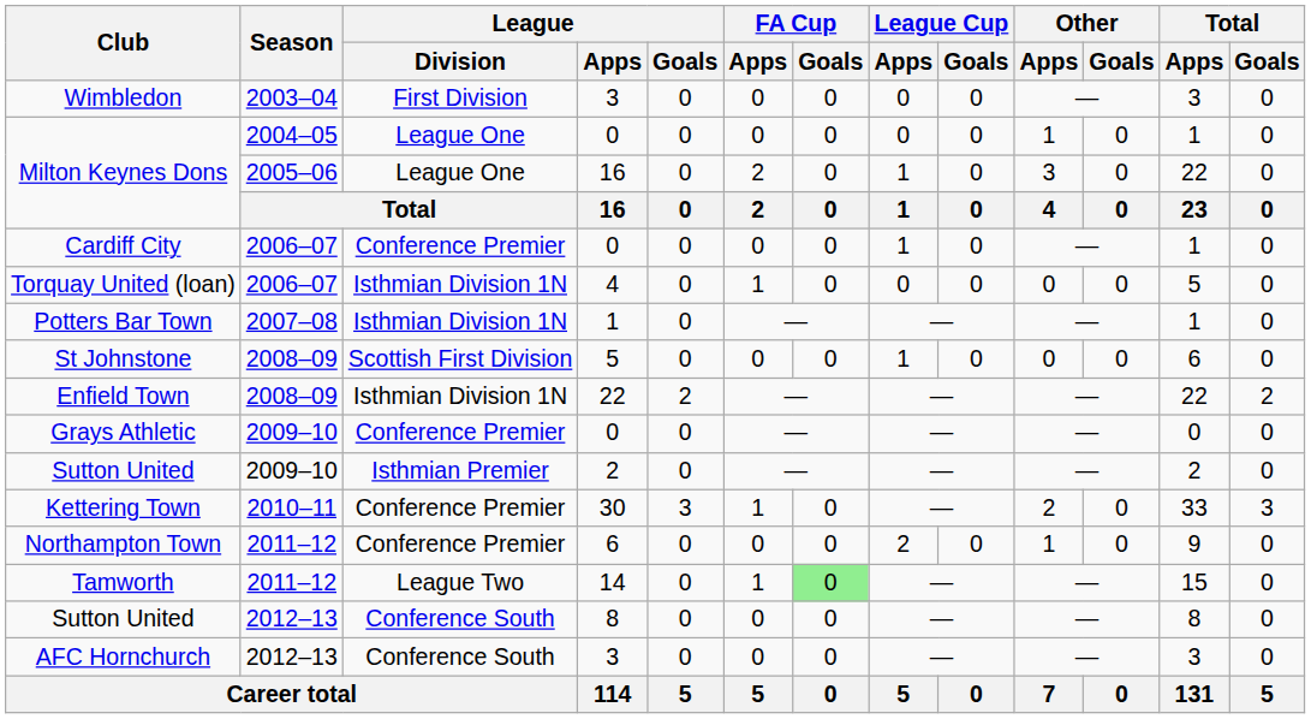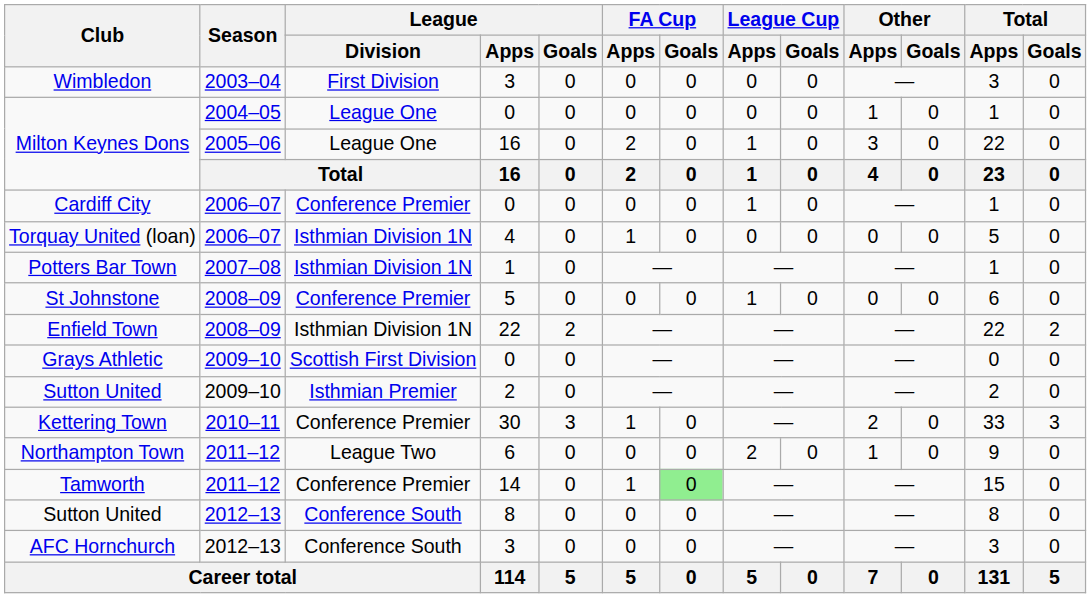 <table class="wikitable" style="text-align:center">
 <tr>
 <th rowspan="2">Club</th>
 <th rowspan="2">Season</th>
 <th colspan="3">League</th>
 <th colspan="2"><a href='#'>FA Cup</a></th>
 <th colspan="2"><a href='#'>League Cup</a></th>
 <th colspan="2">Other</th>
 <th colspan="2">Total</th>
 </tr>
 <tr>
 <th>Division</th>
 <th>Apps</th>
 <th>Goals</th>
 <th>Apps</th>
 <th>Goals</th>
 <th>Apps</th>
 <th>Goals</th>
 <th>Apps</th>
 <th>Goals</th>
 <th>Apps</th>
 <th>Goals</th>
 </tr>
 <tr>
 <td><a href='#'>Wimbledon</a></td>
 <td><a href='#'>2003–04</a></td>
 <td><a href='#'>First Division</a></td>
 <td>3</td>
 <td>0</td>
 <td>0</td>
 <td>0</td>
 <td>0</td>
 <td>0</td>
 <td colspan="2">—</td>
 <td>3</td>
 <td>0</td>
 </tr>
 <tr>
 <td rowspan="3"><a href='#'>Milton Keynes Dons</a></td>
 <td><a href='#'>2004–05</a></td>
 <td><a href='#'>League One</a></td>
 <td>0</td>
 <td>0</td>
 <td>0</td>
 <td>0</td>
 <td>0</td>
 <td>0</td>
 <td>1</td>
 <td>0</td>
 <td>1</td>
 <td>0</td>
 </tr>
 <tr>
 <td><a href='#'>2005–06</a></td>
 <td>League One</td>
 <td>16</td>
 <td>0</td>
 <td>2</td>
 <td>0</td>
 <td>1</td>
 <td>0</td>
 <td>3</td>
 <td>0</td>
 <td>22</td>
 <td>0</td>
 </tr>
 <tr>
 <th colspan="2">Total</th>
 <th>16</th>
 <th>0</th>
 <th>2</th>
 <th>0</th>
 <th>1</th>
 <th>0</th>
 <th>4</th>
 <th>0</th>
 <th>23</th>
 <th>0</th>
 </tr>
 <tr>
 <td><a href='#'>Cardiff City</a></td>
 <td><a href='#'>2006–07</a></td>
 <td><a href='#'>Conference Premier</a></td>
 <td>0</td>
 <td>0</td>
 <td>0</td>
 <td>0</td>
 <td>1</td>
 <td>0</td>
 <td colspan="2">—</td>
 <td>1</td>
 <td>0</td>
 </tr>
 <tr>
 <td><a href='#'>Torquay United</a> (loan)</td>
 <td><a href='#'>2006–07</a></td>
 <td><a href='#'>Isthmian Division 1N</a></td>
 <td>4</td>
 <td>0</td>
 <td>1</td>
 <td>0</td>
 <td>0</td>
 <td>0</td>
 <td>0</td>
 <td>0</td>
 <td>5</td>
 <td>0</td>
 </tr>
 <tr>
 <td><a href='#'>Potters Bar Town</a></td>
 <td><a href='#'>2007–08</a></td>
 <td><a href='#'>Isthmian Division 1N</a></td>
 <td>1</td>
 <td>0</td>
 <td colspan="2">—</td>
 <td colspan="2">—</td>
 <td colspan="2">—</td>
 <td>1</td>
 <td>0</td>
 </tr>
 <tr>
 <td><a href='#'>St Johnstone</a></td>
 <td><a href='#'>2008–09</a></td>
-<td><a href='#'>Scottish First Division</a></td>
+<td><a href='#'>Conference Premier</a></td>
 <td>5</td>
 <td>0</td>
 <td>0</td>
 <td>0</td>
 <td>1</td>
 <td>0</td>
 <td>0</td>
 <td>0</td>
 <td>6</td>
 <td>0</td>
 </tr>
 <tr>
 <td><a href='#'>Enfield Town</a></td>
 <td><a href='#'>2008–09</a></td>
 <td>Isthmian Division 1N</td>
 <td>22</td>
 <td>2</td>
 <td colspan="2">—</td>
 <td colspan="2">—</td>
 <td colspan="2">—</td>
 <td>22</td>
 <td>2</td>
 </tr>
 <tr>
 <td><a href='#'>Grays Athletic</a></td>
 <td><a href='#'>2009–10</a></td>
-<td><a href='#'>Conference Premier</a></td>
+<td><a href='#'>Scottish First Division</a></td>
 <td>0</td>
 <td>0</td>
 <td colspan="2">—</td>
 <td colspan="2">—</td>
 <td colspan="2">—</td>
 <td>0</td>
 <td>0</td>
 </tr>
 <tr>
 <td><a href='#'>Sutton United</a></td>
 <td>2009–10</td>
 <td><a href='#'>Isthmian Premier</a></td>
 <td>2</td>
 <td>0</td>
 <td colspan="2">—</td>
 <td colspan="2">—</td>
 <td colspan="2">—</td>
 <td>2</td>
 <td>0</td>
 </tr>
 <tr>
 <td><a href='#'>Kettering Town</a></td>
 <td><a href='#'>2010–11</a></td>
 <td>Conference Premier</td>
 <td>30</td>
 <td>3</td>
 <td>1</td>
 <td>0</td>
 <td colspan="2">—</td>
 <td>2</td>
 <td>0</td>
 <td>33</td>
 <td>3</td>
 </tr>
 <tr>
 <td><a href='#'>Northampton Town</a></td>
 <td><a href='#'>2011–12</a></td>
-<td>Conference Premier</td>
+<td>League Two</td>
 <td>6</td>
 <td>0</td>
 <td>0</td>
 <td>0</td>
 <td>2</td>
 <td>0</td>
 <td>1</td>
 <td>0</td>
 <td>9</td>
 <td>0</td>
 </tr>
 <tr>
 <td><a href='#'>Tamworth</a></td>
 <td><a href='#'>2011–12</a></td>
-<td>League Two</td>
+<td>Conference Premier</td>
 <td>14</td>
 <td>0</td>
 <td>1</td>
 <td style="background: lightgreen;">0</td>
 <td colspan="2">—</td>
 <td colspan="2">—</td>
 <td>15</td>
 <td>0</td>
 </tr>
 <tr>
 <td>Sutton United</td>
 <td><a href='#'>2012–13</a></td>
 <td><a href='#'>Conference South</a></td>
 <td>8</td>
 <td>0</td>
 <td>0</td>
 <td>0</td>
 <td colspan="2">—</td>
 <td colspan="2">—</td>
 <td>8</td>
 <td>0</td>
 </tr>
 <tr>
 <td><a href='#'>AFC Hornchurch</a></td>
 <td>2012–13</td>
 <td>Conference South</td>
 <td>3</td>
 <td>0</td>
 <td>0</td>
 <td>0</td>
 <td colspan="2">—</td>
 <td colspan="2">—</td>
 <td>3</td>
 <td>0</td>
 </tr>
 <tr>
 <th colspan="3">Career total</th>
 <th>114</th>
 <th>5</th>
 <th>5</th>
 <th>0</th>
 <th>5</th>
 <th>0</th>
 <th>7</th>
 <th>0</th>
 <th>131</th>
 <th>5</th>
 </tr>
 </table>
